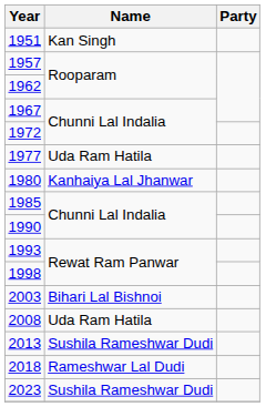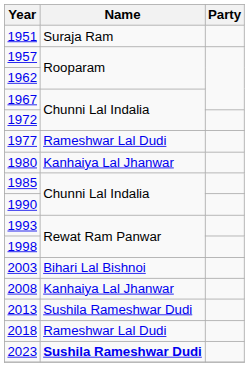 <table class="wikitable sortable">
 <tr>
 <th>Year</th>
 <th>Name</th>
 <th colspan=2>Party</th>
 </tr>
 <tr>
 <td><a href='#'>1951</a></td>
-<td>Kan Singh</td>
+<td>Suraja Ram</td>
 <td></td>
 </tr>
 <tr>
 <td><a href='#'>1957</a></td>
 <td rowspan=2>Rooparam</td>
 </tr>
 <tr>
 <td><a href='#'>1962</a></td>
 </tr>
 <tr>
 <td><a href='#'>1967</a></td>
 <td rowspan=2>Chunni Lal Indalia</td>
 </tr>
 <tr>
 <td><a href='#'>1972</a></td>
 <td></td>
 </tr>
 <tr>
 <td><a href='#'>1977</a></td>
-<td>Uda Ram Hatila</td>
+<td><a href='#'>Rameshwar Lal Dudi</a></td>
 <td></td>
 </tr>
 <tr>
 <td><a href='#'>1980</a></td>
 <td><a href='#'>Kanhaiya Lal Jhanwar</a></td>
 <td></td>
 </tr>
 <tr>
 <td><a href='#'>1985</a></td>
 <td rowspan=2>Chunni Lal Indalia</td>
 <td></td>
 </tr>
 <tr>
 <td><a href='#'>1990</a></td>
 <td></td>
 </tr>
 <tr>
 <td><a href='#'>1993</a></td>
 <td rowspan=2>Rewat Ram Panwar</td>
 <td></td>
 </tr>
 <tr>
 <td><a href='#'>1998</a></td>
 <td></td>
 </tr>
 <tr>
 <td><a href='#'>2003</a></td>
 <td><a href='#'>Bihari Lal Bishnoi</a></td>
 <td></td>
 </tr>
 <tr>
 <td><a href='#'>2008</a></td>
-<td>Uda Ram Hatila</td>
+<td><a href='#'>Kanhaiya Lal Jhanwar</a></td>
 <td></td>
 </tr>
 <tr>
 <td><a href='#'>2013</a></td>
 <td><a href='#'>Sushila Rameshwar Dudi</a></td>
 <td></td>
 </tr>
 <tr>
 <td><a href='#'>2018</a></td>
 <td><a href='#'>Rameshwar Lal Dudi</a></td>
 <td></td>
 </tr>
 <tr>
 <td><a href='#'>2023</a></td>
-<td><a href='#'>Sushila Rameshwar Dudi</a></td>
+<td><strong><a href='#'>Sushila Rameshwar Dudi</a></strong></td>
 <td></td>
 </tr>
 <tr>
 </tr>
 </table>
